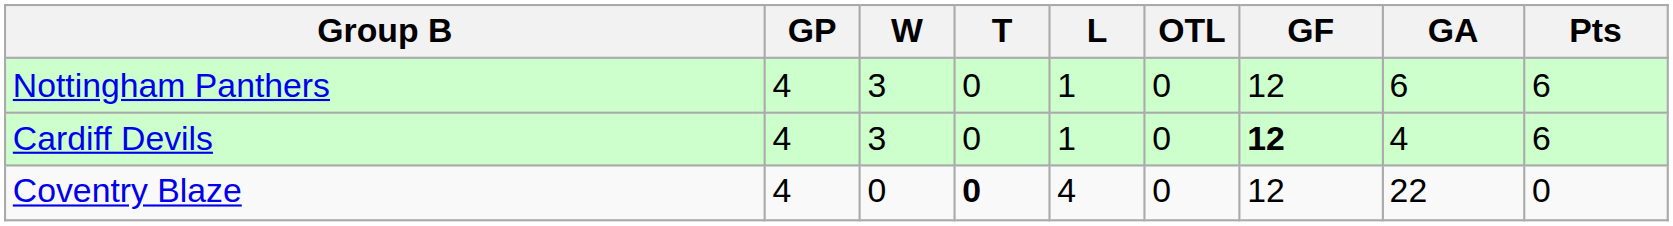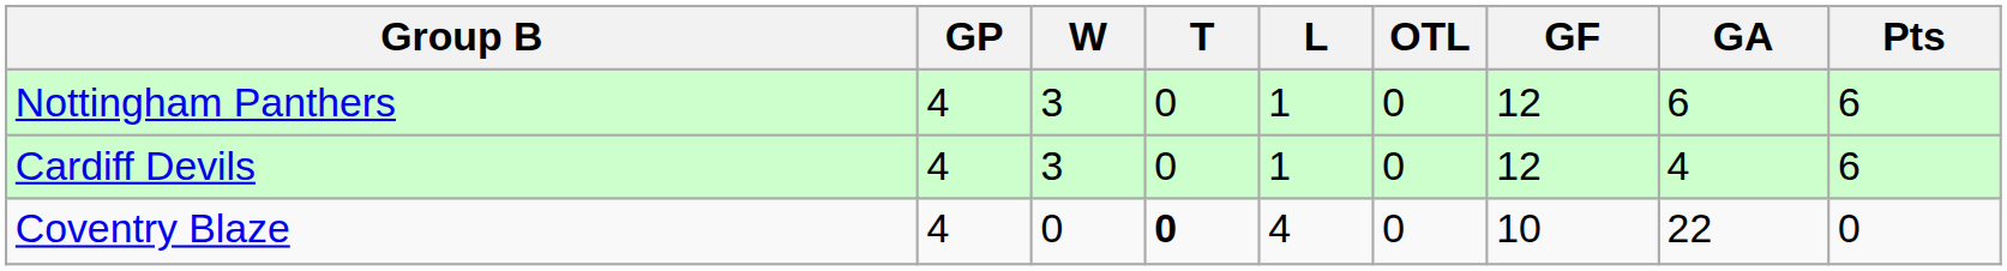 <table class="wikitable">
 <tr>
 <th width="40%">Group B</th>
 <th width="5%">GP</th>
 <th width="5%">W</th>
 <th width="5%">T</th>
 <th width="5%">L</th>
 <th width="5%">OTL</th>
 <th width="7.5%">GF</th>
 <th width="7.5%">GA</th>
 <th width="7.5%">Pts</th>
 </tr>
 <tr bgcolor="#CCFFCC">
 <td><a href='#'>Nottingham Panthers</a></td>
 <td>4</td>
 <td>3</td>
 <td>0</td>
 <td>1</td>
 <td>0</td>
 <td>12</td>
 <td>6</td>
 <td>6</td>
 </tr>
 <tr bgcolor="#CCFFCC">
 <td><a href='#'>Cardiff Devils</a></td>
 <td>4</td>
 <td>3</td>
 <td>0</td>
 <td>1</td>
 <td>0</td>
-<td><strong>12</strong></td>
+<td>12</td>
 <td>4</td>
 <td>6</td>
 </tr>
 <tr>
 <td><a href='#'>Coventry Blaze</a></td>
 <td>4</td>
 <td>0</td>
 <td><strong>0</strong></td>
 <td>4</td>
 <td>0</td>
-<td>12</td>
+<td>10</td>
 <td>22</td>
 <td>0</td>
 </tr>
 </table>
